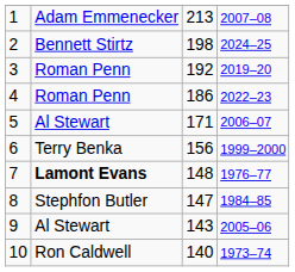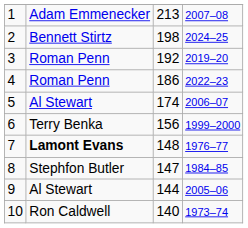 <table class="wikitable">
 <tr>
 </tr>
 <tr>
 <td>1</td>
 <td><a href='#'>Adam Emmenecker</a></td>
 <td>213</td>
 <td style="font-size:80%;"><a href='#'>2007–08</a></td>
 </tr>
 <tr>
 <td>2</td>
 <td><a href='#'>Bennett Stirtz</a></td>
 <td>198</td>
 <td style="font-size:80%;"><a href='#'>2024–25</a></td>
 </tr>
 <tr>
 <td>3</td>
 <td><a href='#'>Roman Penn</a></td>
 <td>192</td>
 <td style="font-size:80%;"><a href='#'>2019–20</a></td>
 </tr>
 <tr>
 <td>4</td>
 <td><a href='#'>Roman Penn</a></td>
 <td>186</td>
 <td style="font-size:80%;"><a href='#'>2022–23</a></td>
 </tr>
 <tr>
 <td>5</td>
 <td><a href='#'>Al Stewart</a></td>
-<td>171</td>
+<td>174</td>
 <td style="font-size:80%;"><a href='#'>2006–07</a></td>
 </tr>
 <tr>
 <td>6</td>
 <td>Terry Benka</td>
 <td>156</td>
 <td style="font-size:80%;"><a href='#'>1999–2000</a></td>
 </tr>
 <tr>
 <td>7</td>
 <td><strong>Lamont Evans</strong></td>
 <td>148</td>
 <td style="font-size:80%;"><a href='#'>1976–77</a></td>
 </tr>
 <tr>
 <td>8</td>
 <td>Stephfon Butler</td>
 <td>147</td>
 <td style="font-size:80%;"><a href='#'>1984–85</a></td>
 </tr>
 <tr>
 <td>9</td>
 <td>Al Stewart</td>
-<td>143</td>
+<td>144</td>
 <td style="font-size:80%;"><a href='#'>2005–06</a></td>
 </tr>
 <tr>
 <td>10</td>
 <td>Ron Caldwell</td>
 <td>140</td>
 <td style="font-size:80%;"><a href='#'>1973–74</a></td>
 </tr>
 </table>
